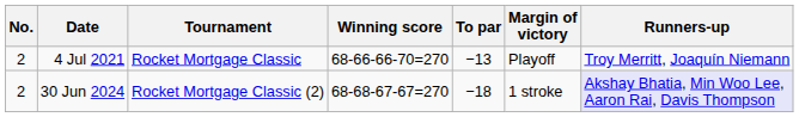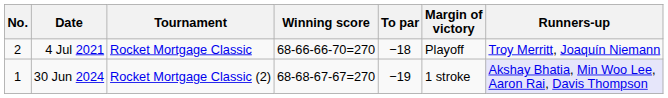 <table class="wikitable" style="font-size:95%;">
 <tr>
 <th>No.</th>
 <th>Date</th>
 <th>Tournament</th>
 <th>Winning score</th>
 <th>To par</th>
 <th>Margin of<br>victory</th>
 <th>Runners-up</th>
 </tr>
 <tr>
 <td align=center>2</td>
 <td align=right>4 Jul <a href='#'>2021</a></td>
 <td><a href='#'>Rocket Mortgage Classic</a></td>
 <td align=right>68-66-66-70=270</td>
-<td align=center>−13</td>
+<td align=center>−18</td>
 <td>Playoff</td>
 <td> <a href='#'>Troy Merritt</a>,  <a href='#'>Joaquín Niemann</a></td>
 </tr>
 <tr>
-<td align=center>2</td>
+<td align=center>1</td>
 <td align=right>30 Jun <a href='#'>2024</a></td>
 <td><a href='#'>Rocket Mortgage Classic</a> (2)</td>
 <td align=right>68-68-67-67=270</td>
-<td align=center>−18</td>
+<td align=center>−19</td>
 <td>1 stroke</td>
 <td style="background: lavender;"> <a href='#'>Akshay Bhatia</a>,  <a href='#'>Min Woo Lee</a>,<br> <a href='#'>Aaron Rai</a>,  <a href='#'>Davis Thompson</a></td>
 </tr>
 </table>
